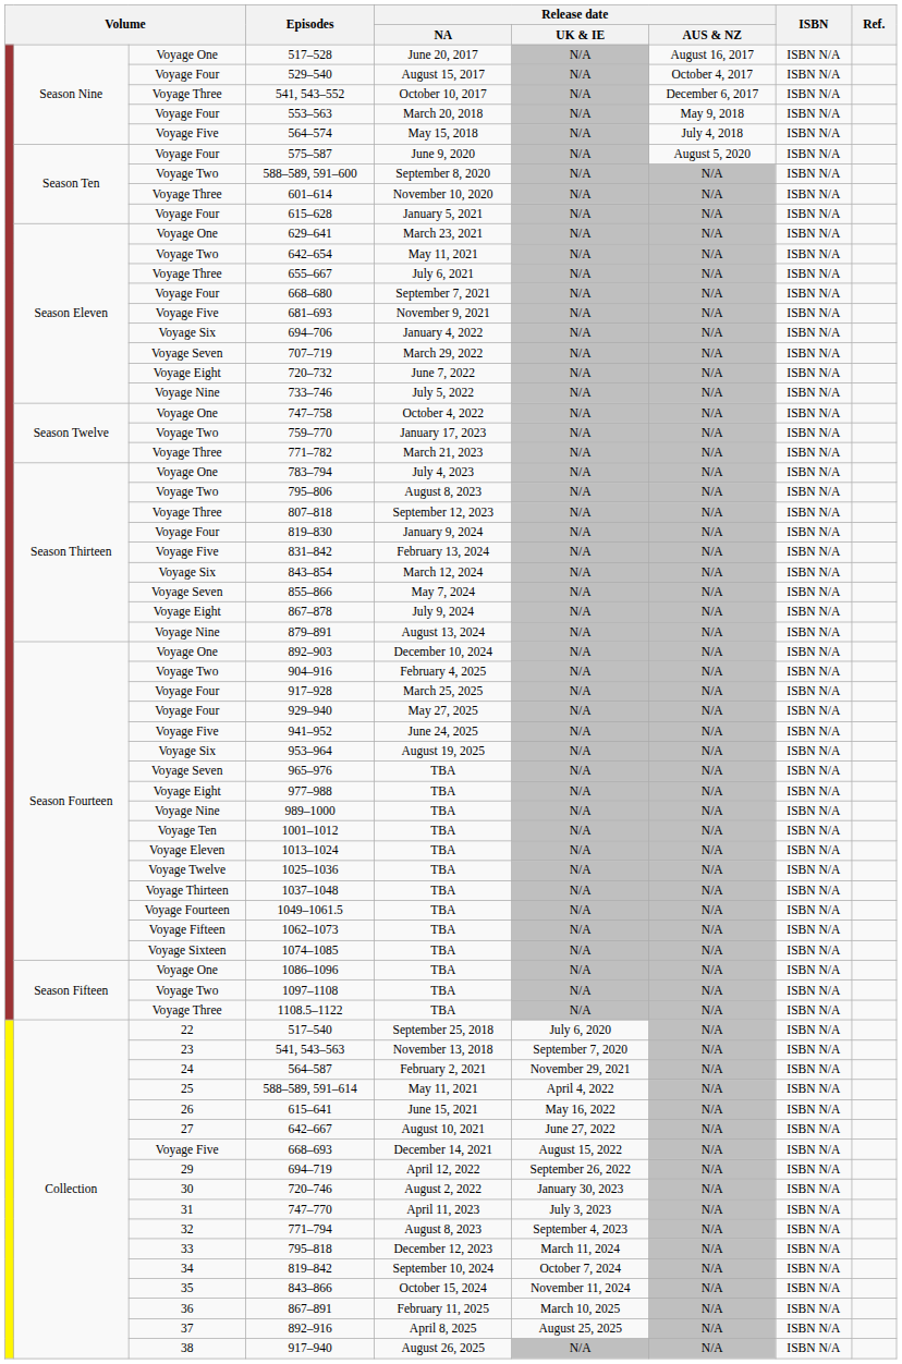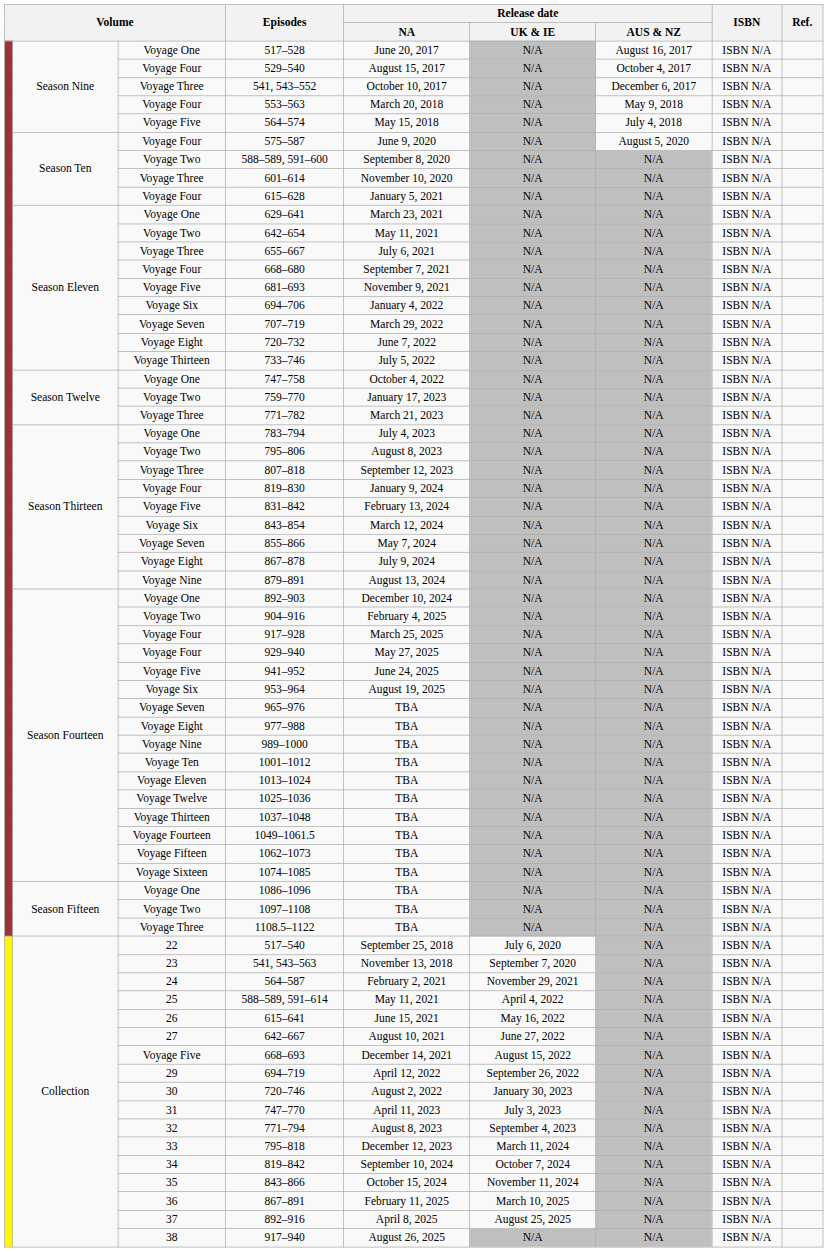 <table class="wikitable" style="text-align: center; width: 90%;">
 <tr>
 <th colspan="3" rowspan="2">Volume</th>
 <th rowspan="2">Episodes</th>
 <th colspan="3">Release date</th>
 <th rowspan="2">ISBN</th>
 <th rowspan="2" width="5%">Ref.</th>
 </tr>
 <tr>
 <th>NA</th>
 <th>UK & IE</th>
 <th>AUS & NZ</th>
 </tr>
 <tr>
 <td rowspan="49" style="width:1%; background:#9C3234;"></td>
 <td rowspan="5">Season Nine</td>
 <td>Voyage One </td>
 <td>517–528</td>
 <td>June 20, 2017</td>
 <td style="background:#BFBFBF;">N/A</td>
 <td>August 16, 2017</td>
 <td>ISBN N/A</td>
 <td></td>
 </tr>
 <tr>
 <td>Voyage Four </td>
 <td>529–540</td>
 <td>August 15, 2017</td>
 <td style="background:#BFBFBF;">N/A</td>
 <td>October 4, 2017</td>
 <td>ISBN N/A</td>
 <td></td>
 </tr>
 <tr>
 <td>Voyage Three </td>
 <td>541, 543–552</td>
 <td>October 10, 2017</td>
 <td style="background:#BFBFBF;">N/A</td>
 <td>December 6, 2017</td>
 <td>ISBN N/A</td>
 <td></td>
 </tr>
 <tr>
 <td>Voyage Four </td>
 <td>553–563</td>
 <td>March 20, 2018</td>
 <td style="background:#BFBFBF;">N/A</td>
 <td>May 9, 2018</td>
 <td>ISBN N/A</td>
 <td></td>
 </tr>
 <tr>
 <td>Voyage Five </td>
 <td>564–574</td>
 <td>May 15, 2018</td>
 <td style="background:#BFBFBF;">N/A</td>
 <td>July 4, 2018</td>
 <td>ISBN N/A</td>
 <td></td>
 </tr>
 <tr>
 <td rowspan="4">Season Ten</td>
 <td>Voyage Four </td>
 <td>575–587</td>
 <td>June 9, 2020 </td>
 <td style="background:#BFBFBF;">N/A</td>
 <td>August 5, 2020</td>
 <td>ISBN N/A</td>
 <td></td>
 </tr>
 <tr>
 <td>Voyage Two </td>
 <td>588–589, 591–600</td>
 <td>September 8, 2020 </td>
 <td style="background:#BFBFBF;">N/A</td>
 <td style="background:#BFBFBF;">N/A</td>
 <td>ISBN N/A</td>
 <td></td>
 </tr>
 <tr>
 <td>Voyage Three </td>
 <td>601–614</td>
 <td>November 10, 2020 </td>
 <td style="background:#BFBFBF;">N/A</td>
 <td style="background:#BFBFBF;">N/A</td>
 <td>ISBN N/A</td>
 <td></td>
 </tr>
 <tr>
 <td>Voyage Four </td>
 <td>615–628</td>
 <td>January 5, 2021 </td>
 <td style="background:#BFBFBF;">N/A</td>
 <td style="background:#BFBFBF;">N/A</td>
 <td>ISBN N/A</td>
 <td></td>
 </tr>
 <tr>
 <td rowspan="9">Season Eleven</td>
 <td>Voyage One </td>
 <td>629–641</td>
 <td>March 23, 2021</td>
 <td style="background:#BFBFBF;">N/A</td>
 <td style="background:#BFBFBF;">N/A</td>
 <td>ISBN N/A</td>
 <td></td>
 </tr>
 <tr>
 <td>Voyage Two </td>
 <td>642–654</td>
 <td>May 11, 2021</td>
 <td style="background:#BFBFBF;">N/A</td>
 <td style="background:#BFBFBF;">N/A</td>
 <td>ISBN N/A</td>
 <td></td>
 </tr>
 <tr>
 <td>Voyage Three </td>
 <td>655–667</td>
 <td>July 6, 2021</td>
 <td style="background:#BFBFBF;">N/A</td>
 <td style="background:#BFBFBF;">N/A</td>
 <td>ISBN N/A</td>
 <td></td>
 </tr>
 <tr>
 <td>Voyage Four </td>
 <td>668–680</td>
 <td>September 7, 2021</td>
 <td style="background:#BFBFBF;">N/A</td>
 <td style="background:#BFBFBF;">N/A</td>
 <td>ISBN N/A</td>
 <td></td>
 </tr>
 <tr>
 <td>Voyage Five </td>
 <td>681–693</td>
 <td>November 9, 2021</td>
 <td style="background:#BFBFBF;">N/A</td>
 <td style="background:#BFBFBF;">N/A</td>
 <td>ISBN N/A</td>
 <td></td>
 </tr>
 <tr>
 <td>Voyage Six </td>
 <td>694–706</td>
 <td>January 4, 2022</td>
 <td style="background:#BFBFBF;">N/A</td>
 <td style="background:#BFBFBF;">N/A</td>
 <td>ISBN N/A</td>
 <td></td>
 </tr>
 <tr>
 <td>Voyage Seven </td>
 <td>707–719</td>
 <td>March 29, 2022</td>
 <td style="background:#BFBFBF;">N/A</td>
 <td style="background:#BFBFBF;">N/A</td>
 <td>ISBN N/A</td>
 <td></td>
 </tr>
 <tr>
 <td>Voyage Eight </td>
 <td>720–732</td>
 <td>June 7, 2022</td>
 <td style="background:#BFBFBF;">N/A</td>
 <td style="background:#BFBFBF;">N/A</td>
 <td>ISBN N/A</td>
 <td></td>
 </tr>
 <tr>
-<td>Voyage Nine </td>
+<td>Voyage Thirteen</td>
 <td>733–746</td>
 <td>July 5, 2022</td>
 <td style="background:#BFBFBF;">N/A</td>
 <td style="background:#BFBFBF;">N/A</td>
 <td>ISBN N/A</td>
 <td></td>
 </tr>
 <tr>
 <td rowspan="3">Season Twelve</td>
 <td>Voyage One </td>
 <td>747–758</td>
 <td>October 4, 2022</td>
 <td style="background:#BFBFBF;">N/A</td>
 <td style="background:#BFBFBF;">N/A</td>
 <td>ISBN N/A</td>
 <td></td>
 </tr>
 <tr>
 <td>Voyage Two</td>
 <td>759–770</td>
 <td>January 17, 2023</td>
 <td style="background:#BFBFBF;">N/A</td>
 <td style="background:#BFBFBF;">N/A</td>
 <td>ISBN N/A</td>
 <td></td>
 </tr>
 <tr>
 <td>Voyage Three</td>
 <td>771–782</td>
 <td>March 21, 2023</td>
 <td style="background:#BFBFBF;">N/A</td>
 <td style="background:#BFBFBF;">N/A</td>
 <td>ISBN N/A</td>
 <td></td>
 </tr>
 <tr>
 <td rowspan="9">Season Thirteen</td>
 <td>Voyage One</td>
 <td>783–794</td>
 <td>July 4, 2023</td>
 <td style="background:#BFBFBF;">N/A</td>
 <td style="background:#BFBFBF;">N/A</td>
 <td>ISBN N/A</td>
 <td></td>
 </tr>
 <tr>
 <td>Voyage Two</td>
 <td>795–806</td>
 <td>August 8, 2023</td>
 <td style="background:#BFBFBF;">N/A</td>
 <td style="background:#BFBFBF;">N/A</td>
 <td>ISBN N/A</td>
 <td></td>
 </tr>
 <tr>
 <td>Voyage Three</td>
 <td>807–818</td>
 <td>September 12, 2023</td>
 <td style="background:#BFBFBF;">N/A</td>
 <td style="background:#BFBFBF;">N/A</td>
 <td>ISBN N/A</td>
 <td></td>
 </tr>
 <tr>
 <td>Voyage Four</td>
 <td>819–830</td>
 <td>January 9, 2024</td>
 <td style="background:#BFBFBF;">N/A</td>
 <td style="background:#BFBFBF;">N/A</td>
 <td>ISBN N/A</td>
 <td></td>
 </tr>
 <tr>
 <td>Voyage Five</td>
 <td>831–842</td>
 <td>February 13, 2024</td>
 <td style="background:#BFBFBF;">N/A</td>
 <td style="background:#BFBFBF;">N/A</td>
 <td>ISBN N/A</td>
 <td></td>
 </tr>
 <tr>
 <td>Voyage Six</td>
 <td>843–854</td>
 <td>March 12, 2024</td>
 <td style="background:#BFBFBF;">N/A</td>
 <td style="background:#BFBFBF;">N/A</td>
 <td>ISBN N/A</td>
 <td></td>
 </tr>
 <tr>
 <td>Voyage Seven</td>
 <td>855–866</td>
 <td>May 7, 2024</td>
 <td style="background:#BFBFBF;">N/A</td>
 <td style="background:#BFBFBF;">N/A</td>
 <td>ISBN N/A</td>
 <td></td>
 </tr>
 <tr>
 <td>Voyage Eight</td>
 <td>867–878</td>
 <td>July 9, 2024</td>
 <td style="background:#BFBFBF;">N/A</td>
 <td style="background:#BFBFBF;">N/A</td>
 <td>ISBN N/A</td>
 <td></td>
 </tr>
 <tr>
 <td>Voyage Nine</td>
 <td>879–891</td>
 <td>August 13, 2024</td>
 <td style="background:#BFBFBF;">N/A</td>
 <td style="background:#BFBFBF;">N/A</td>
 <td>ISBN N/A</td>
 <td></td>
 </tr>
 <tr>
 <td rowspan="16">Season Fourteen</td>
 <td>Voyage One</td>
 <td>892–903</td>
 <td>December 10, 2024</td>
 <td style="background:#BFBFBF;">N/A</td>
 <td style="background:#BFBFBF;">N/A</td>
 <td>ISBN N/A</td>
 <td></td>
 </tr>
 <tr>
 <td>Voyage Two</td>
 <td>904–916</td>
 <td>February 4, 2025</td>
 <td style="background:#BFBFBF;">N/A</td>
 <td style="background:#BFBFBF;">N/A</td>
 <td>ISBN N/A</td>
 <td></td>
 </tr>
 <tr>
 <td>Voyage Four </td>
 <td>917–928</td>
 <td>March 25, 2025</td>
 <td style="background:#BFBFBF;">N/A</td>
 <td style="background:#BFBFBF;">N/A</td>
 <td>ISBN N/A</td>
 <td></td>
 </tr>
 <tr>
 <td>Voyage Four</td>
 <td>929–940</td>
 <td>May 27, 2025</td>
 <td style="background:#BFBFBF;">N/A</td>
 <td style="background:#BFBFBF;">N/A</td>
 <td>ISBN N/A</td>
 <td></td>
 </tr>
 <tr>
 <td>Voyage Five</td>
 <td>941–952</td>
 <td>June 24, 2025</td>
 <td style="background:#BFBFBF;">N/A</td>
 <td style="background:#BFBFBF;">N/A</td>
 <td>ISBN N/A</td>
 <td></td>
 </tr>
 <tr>
 <td>Voyage Six</td>
 <td>953–964</td>
 <td>August 19, 2025</td>
 <td style="background:#BFBFBF;">N/A</td>
 <td style="background:#BFBFBF;">N/A</td>
 <td>ISBN N/A</td>
 <td></td>
 </tr>
 <tr>
 <td>Voyage Seven</td>
 <td>965–976</td>
 <td>TBA </td>
 <td style="background:#BFBFBF;">N/A</td>
 <td style="background:#BFBFBF;">N/A</td>
 <td>ISBN N/A</td>
 <td></td>
 </tr>
 <tr>
 <td>Voyage Eight</td>
 <td>977–988</td>
 <td>TBA </td>
 <td style="background:#BFBFBF;">N/A</td>
 <td style="background:#BFBFBF;">N/A</td>
 <td>ISBN N/A</td>
 <td></td>
 </tr>
 <tr>
 <td>Voyage Nine</td>
 <td>989–1000</td>
 <td>TBA </td>
 <td style="background:#BFBFBF;">N/A</td>
 <td style="background:#BFBFBF;">N/A</td>
 <td>ISBN N/A</td>
 <td></td>
 </tr>
 <tr>
 <td>Voyage Ten</td>
 <td>1001–1012</td>
 <td>TBA </td>
 <td style="background:#BFBFBF;">N/A</td>
 <td style="background:#BFBFBF;">N/A</td>
 <td>ISBN N/A</td>
 <td></td>
 </tr>
 <tr>
 <td>Voyage Eleven</td>
 <td>1013–1024</td>
 <td>TBA </td>
 <td style="background:#BFBFBF;">N/A</td>
 <td style="background:#BFBFBF;">N/A</td>
 <td>ISBN N/A</td>
 <td></td>
 </tr>
 <tr>
 <td>Voyage Twelve</td>
 <td>1025–1036</td>
 <td>TBA </td>
 <td style="background:#BFBFBF;">N/A</td>
 <td style="background:#BFBFBF;">N/A</td>
 <td>ISBN N/A</td>
 <td></td>
 </tr>
 <tr>
 <td>Voyage Thirteen</td>
 <td>1037–1048</td>
 <td>TBA </td>
 <td style="background:#BFBFBF;">N/A</td>
 <td style="background:#BFBFBF;">N/A</td>
 <td>ISBN N/A</td>
 <td></td>
 </tr>
 <tr>
 <td>Voyage Fourteen</td>
 <td>1049–1061.5</td>
 <td>TBA </td>
 <td style="background:#BFBFBF;">N/A</td>
 <td style="background:#BFBFBF;">N/A</td>
 <td>ISBN N/A</td>
 <td></td>
 </tr>
 <tr>
 <td>Voyage Fifteen</td>
 <td>1062–1073</td>
 <td>TBA </td>
 <td style="background:#BFBFBF;">N/A</td>
 <td style="background:#BFBFBF;">N/A</td>
 <td>ISBN N/A</td>
 <td></td>
 </tr>
 <tr>
 <td>Voyage Sixteen</td>
 <td>1074–1085</td>
 <td>TBA </td>
 <td style="background:#BFBFBF;">N/A</td>
 <td style="background:#BFBFBF;">N/A</td>
 <td>ISBN N/A</td>
 <td></td>
 </tr>
 <tr>
 <td rowspan="3">Season Fifteen</td>
 <td>Voyage One</td>
 <td>1086–1096</td>
 <td>TBA </td>
 <td style="background:#BFBFBF;">N/A</td>
 <td style="background:#BFBFBF;">N/A</td>
 <td>ISBN N/A</td>
 <td></td>
 </tr>
 <tr>
 <td>Voyage Two</td>
 <td>1097–1108</td>
 <td>TBA </td>
 <td style="background:#BFBFBF;">N/A</td>
 <td style="background:#BFBFBF;">N/A</td>
 <td>ISBN N/A</td>
 <td></td>
 </tr>
 <tr>
 <td>Voyage Three</td>
 <td>1108.5–1122</td>
 <td>TBA </td>
 <td style="background:#BFBFBF;">N/A</td>
 <td style="background:#BFBFBF;">N/A</td>
 <td>ISBN N/A</td>
 <td></td>
 </tr>
 <tr>
 <td rowspan="17" style="width:1%; background:#fff600;"></td>
 <td rowspan="17">Collection</td>
 <td>22</td>
 <td>517–540</td>
 <td>September 25, 2018</td>
 <td>July 6, 2020</td>
 <td style="background:#BFBFBF;">N/A</td>
 <td>ISBN N/A</td>
 <td></td>
 </tr>
 <tr>
 <td>23</td>
 <td>541, 543–563</td>
 <td>November 13, 2018</td>
 <td>September 7, 2020</td>
 <td style="background:#BFBFBF;">N/A</td>
 <td>ISBN N/A</td>
 <td></td>
 </tr>
 <tr>
 <td>24</td>
 <td>564–587</td>
 <td>February 2, 2021</td>
 <td>November 29, 2021</td>
 <td style="background:#BFBFBF;">N/A</td>
 <td>ISBN N/A</td>
 <td></td>
 </tr>
 <tr>
 <td>25</td>
 <td>588–589, 591–614</td>
 <td>May 11, 2021</td>
 <td>April 4, 2022</td>
 <td style="background:#BFBFBF;">N/A</td>
 <td>ISBN N/A</td>
 <td></td>
 </tr>
 <tr>
 <td>26</td>
 <td>615–641</td>
 <td>June 15, 2021</td>
 <td>May 16, 2022</td>
 <td style="background:#BFBFBF;">N/A</td>
 <td>ISBN N/A</td>
 <td></td>
 </tr>
 <tr>
 <td>27</td>
 <td>642–667</td>
 <td>August 10, 2021</td>
 <td>June 27, 2022</td>
 <td style="background:#BFBFBF;">N/A</td>
 <td>ISBN N/A</td>
 <td></td>
 </tr>
 <tr>
 <td>Voyage Five </td>
 <td>668–693</td>
 <td>December 14, 2021</td>
 <td>August 15, 2022</td>
 <td style="background:#BFBFBF;">N/A</td>
 <td>ISBN N/A</td>
 <td></td>
 </tr>
 <tr>
 <td>29</td>
 <td>694–719</td>
 <td>April 12, 2022</td>
 <td>September 26, 2022</td>
 <td style="background:#BFBFBF;">N/A</td>
 <td>ISBN N/A</td>
 <td></td>
 </tr>
 <tr>
 <td>30</td>
 <td>720–746</td>
 <td>August 2, 2022</td>
 <td>January 30, 2023</td>
 <td style="background:#BFBFBF;">N/A</td>
 <td>ISBN N/A</td>
 <td></td>
 </tr>
 <tr>
 <td>31</td>
 <td>747–770</td>
 <td>April 11, 2023</td>
 <td>July 3, 2023</td>
 <td style="background:#BFBFBF;">N/A</td>
 <td>ISBN N/A</td>
 <td></td>
 </tr>
 <tr>
 <td>32</td>
 <td>771–794</td>
 <td>August 8, 2023</td>
 <td>September 4, 2023</td>
 <td style="background:#BFBFBF;">N/A</td>
 <td>ISBN N/A</td>
 <td></td>
 </tr>
 <tr>
 <td>33</td>
 <td>795–818</td>
 <td>December 12, 2023</td>
 <td>March 11, 2024</td>
 <td style="background:#BFBFBF;">N/A</td>
 <td>ISBN N/A</td>
 <td></td>
 </tr>
 <tr>
 <td>34</td>
 <td>819–842</td>
 <td>September 10, 2024</td>
 <td>October 7, 2024</td>
 <td style="background:#BFBFBF;">N/A</td>
 <td>ISBN N/A</td>
 <td></td>
 </tr>
 <tr>
 <td>35</td>
 <td>843–866</td>
 <td>October 15, 2024</td>
 <td>November 11, 2024</td>
 <td style="background:#BFBFBF;">N/A</td>
 <td>ISBN N/A</td>
 <td></td>
 </tr>
 <tr>
 <td>36</td>
 <td>867–891</td>
 <td>February 11, 2025</td>
 <td>March 10, 2025</td>
 <td style="background:#BFBFBF;">N/A</td>
 <td>ISBN N/A</td>
 <td></td>
 </tr>
 <tr>
 <td>37</td>
 <td>892–916</td>
 <td>April 8, 2025</td>
 <td>August 25, 2025</td>
 <td style="background:#BFBFBF;">N/A</td>
 <td>ISBN N/A</td>
 <td></td>
 </tr>
 <tr>
 <td>38</td>
 <td>917–940</td>
 <td>August 26, 2025</td>
 <td style="background:#BFBFBF;">N/A</td>
 <td style="background:#BFBFBF;">N/A</td>
 <td>ISBN N/A</td>
 <td></td>
 </tr>
 </table>
